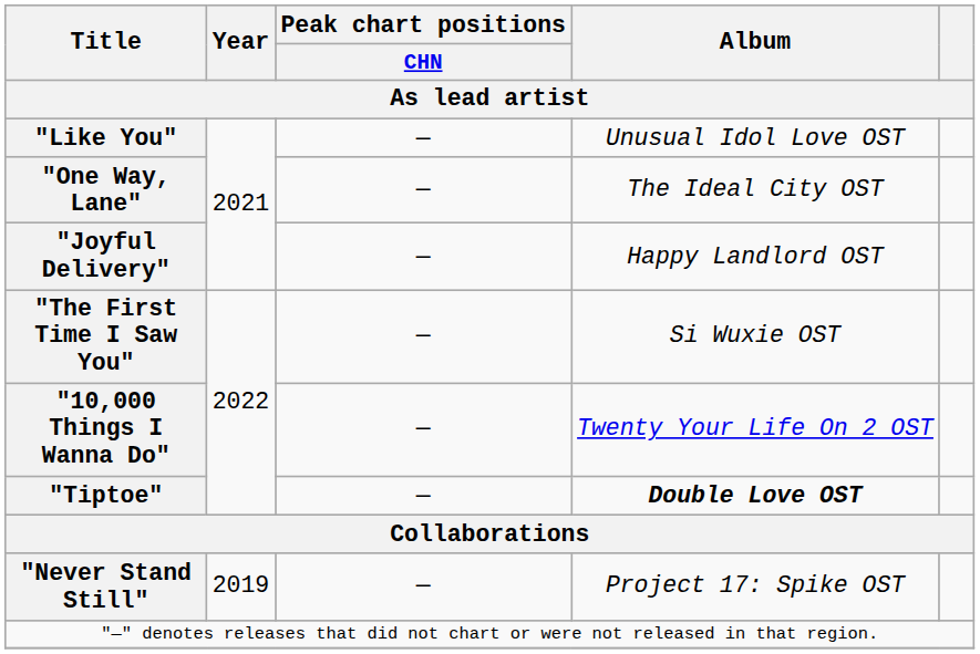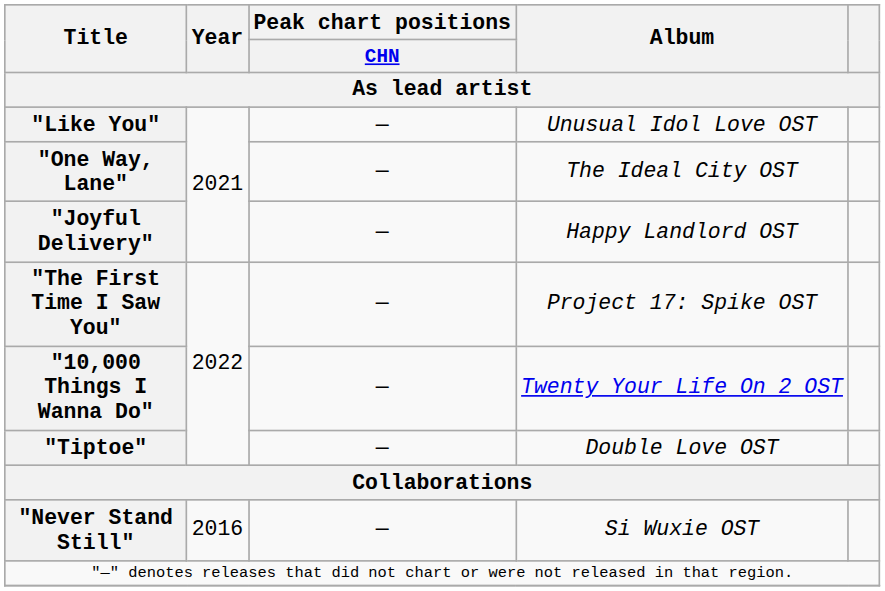 <table class="wikitable plainrowheaders" style="text-align:center">
 <tr>
 <th rowspan="2" style="width:8em;">Title</th>
 <th rowspan="2">Year</th>
 <th colspan="1">Peak chart positions</th>
 <th rowspan="2">Album</th>
 <th scope="col" rowspan="2" style="width:1em;"></th>
 </tr>
 <tr>
 <th scope="col" style="font-size:90%;"><a href='#'>CHN</a></th>
 </tr>
 <tr>
 <th colspan="5">As lead artist</th>
 </tr>
 <tr>
 <th scope="row">"Like You"</th>
 <td rowspan="3">2021</td>
 <td>—</td>
 <td><em>Unusual Idol Love OST</em></td>
 <td></td>
 </tr>
 <tr>
 <th scope="row">"One Way, Lane"<br></th>
 <td>—</td>
 <td><em>The Ideal City OST</em></td>
 <td></td>
 </tr>
 <tr>
 <th scope="row">"Joyful Delivery"<br></th>
 <td>—</td>
 <td><em>Happy Landlord OST</em></td>
 <td></td>
 </tr>
 <tr>
 <th scope="row">"The First Time I Saw You"<br></th>
 <td rowspan="3">2022</td>
 <td>—</td>
-<td><em>Si Wuxie OST</em></td>
+<td><em>Project 17: Spike OST</em></td>
 <td></td>
 </tr>
 <tr>
 <th scope="row">"10,000 Things I Wanna Do"<br></th>
 <td>—</td>
 <td><em><a href='#'>Twenty Your Life On 2 OST</a></em></td>
 <td></td>
 </tr>
 <tr>
 <th scope="row">"Tiptoe"<br></th>
 <td>—</td>
-<td><strong><em>Double Love OST</em></strong></td>
+<td><em>Double Love OST</em></td>
 <td></td>
 </tr>
 <tr>
 <th colspan="5"><strong>Collaborations</strong></th>
 </tr>
 <tr>
 <th scope="row">"Never Stand Still"<br></th>
-<td>2019</td>
+<td>2016</td>
 <td>—</td>
-<td><em>Project 17: Spike OST</em></td>
+<td><em>Si Wuxie OST</em></td>
 <td></td>
 </tr>
 <tr>
 <td colspan="5" style="text-align:center; font-size:7pt;">"—" denotes releases that did not chart or were not released in that region.</td>
 </tr>
 <tr>
 </tr>
 </table>
